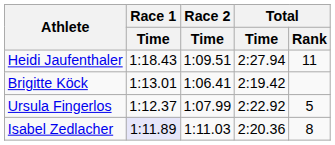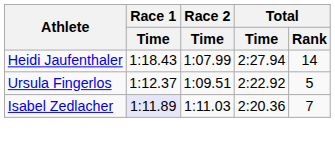 <table class="wikitable" style="font-size:90%">
 <tr>
 <th rowspan="2">Athlete</th>
 <th>Race 1</th>
 <th>Race 2</th>
 <th colspan="2">Total</th>
 </tr>
 <tr>
 <th>Time</th>
 <th>Time</th>
 <th>Time</th>
 <th>Rank</th>
 </tr>
 <tr>
 <td><a href='#'>Heidi Jaufenthaler</a></td>
 <td align="center">1:18.43</td>
-<td align="center">1:09.51</td>
+<td align="center">1:07.99</td>
 <td align="center">2:27.94</td>
-<td align="center">11</td>
-</tr>
-<tr>
-<td><a href='#'>Brigitte Köck</a></td>
-<td align="center">1:13.01</td>
-<td align="center">1:06.41</td>
-<td align="center">2:19.42</td>
-<td align="center"></td>
+<td align="center">14</td>
 </tr>
 <tr>
 <td><a href='#'>Ursula Fingerlos</a></td>
 <td align="center">1:12.37</td>
-<td align="center">1:07.99</td>
+<td align="center">1:09.51</td>
 <td align="center">2:22.92</td>
 <td align="center">5</td>
 </tr>
 <tr>
 <td><a href='#'>Isabel Zedlacher</a></td>
 <td align="center" style="background: lavender;">1:11.89</td>
 <td align="center">1:11.03</td>
 <td align="center">2:20.36</td>
-<td align="center">8</td>
+<td align="center">7</td>
 </tr>
 </table>
